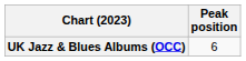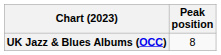 <table class="wikitable sortable plainrowheaders">
 <tr>
 <th scope="col">Chart (2023)</th>
 <th scope="col">Peak<br>position</th>
 </tr>
 <tr>
 <th scope="row">UK Jazz & Blues Albums (<a href='#'>OCC</a>)</th>
-<td align="center">6</td>
+<td align="center">8</td>
 </tr>
 </table>
